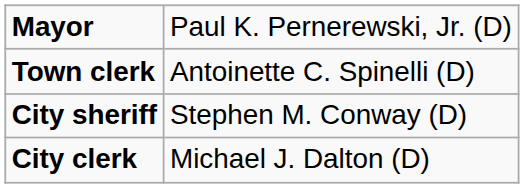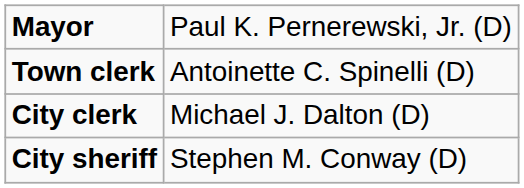 <table class="wikitable" style="float:left; margin:10px;">
 <tr>
 <td><strong>Mayor</strong></td>
 <td>Paul K. Pernerewski, Jr. (D)</td>
 </tr>
 <tr>
 <td><strong>Town clerk</strong></td>
 <td>Antoinette C. Spinelli (D)</td>
 </tr>
 <tr>
+<td><strong>City clerk</strong></td>
+<td>Michael J. Dalton (D)</td>
+</tr>
+<tr>
 <td><strong>City sheriff</strong></td>
 <td>Stephen M. Conway (D)</td>
 </tr>
-<tr>
-<td><strong>City clerk</strong></td>
-<td>Michael J. Dalton (D)</td>
-</tr>
 </table>
